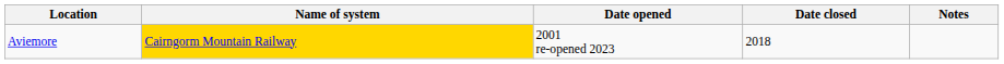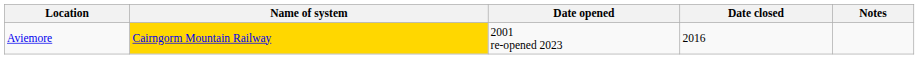 <table class="wikitable" width=100%>
 <tr>
 <th>Location</th>
 <th>Name of system</th>
 <th>Date opened</th>
 <th>Date closed</th>
 <th>Notes</th>
 </tr>
 <tr>
 <td><a href='#'>Aviemore</a></td>
 <td style="background: gold;"><a href='#'>Cairngorm Mountain Railway</a></td>
 <td>2001<br>re-opened 2023</td>
-<td>2018</td>
+<td>2016</td>
 <td></td>
 </tr>
 </table>
